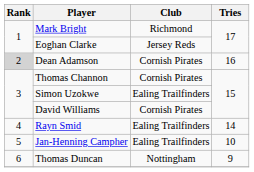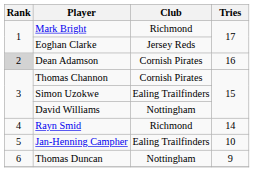 <table class="wikitable" style="text-align:center">
 <tr>
 <th>Rank</th>
 <th>Player</th>
 <th>Club</th>
 <th style="width:50px;">Tries</th>
 </tr>
 <tr>
 <td rowspan=2>1</td>
 <td align=left> <a href='#'>Mark Bright</a></td>
 <td>Richmond</td>
 <td rowspan=2>17</td>
 </tr>
 <tr>
 <td align=left> Eoghan Clarke</td>
 <td>Jersey Reds</td>
 </tr>
 <tr>
 <td style="background: lightgrey;">2</td>
 <td align=left> Dean Adamson</td>
 <td>Cornish Pirates</td>
 <td>16</td>
 </tr>
 <tr>
 <td rowspan=3>3</td>
 <td align=left> Thomas Channon</td>
 <td>Cornish Pirates</td>
 <td rowspan=3>15</td>
 </tr>
 <tr>
 <td align=left> Simon Uzokwe</td>
 <td>Ealing Trailfinders</td>
 </tr>
 <tr>
 <td align=left> David Williams</td>
-<td>Cornish Pirates</td>
+<td>Nottingham</td>
 </tr>
 <tr>
 <td>4</td>
 <td align=left> <a href='#'>Rayn Smid</a></td>
-<td>Ealing Trailfinders</td>
+<td>Richmond</td>
 <td>14</td>
 </tr>
 <tr>
 <td>5</td>
 <td align=left> <a href='#'>Jan-Henning Campher</a></td>
 <td>Ealing Trailfinders</td>
 <td>10</td>
 </tr>
 <tr>
 <td>6</td>
 <td align=left> Thomas Duncan</td>
 <td>Nottingham</td>
 <td>9</td>
 </tr>
 <tr>
 </tr>
 </table>
